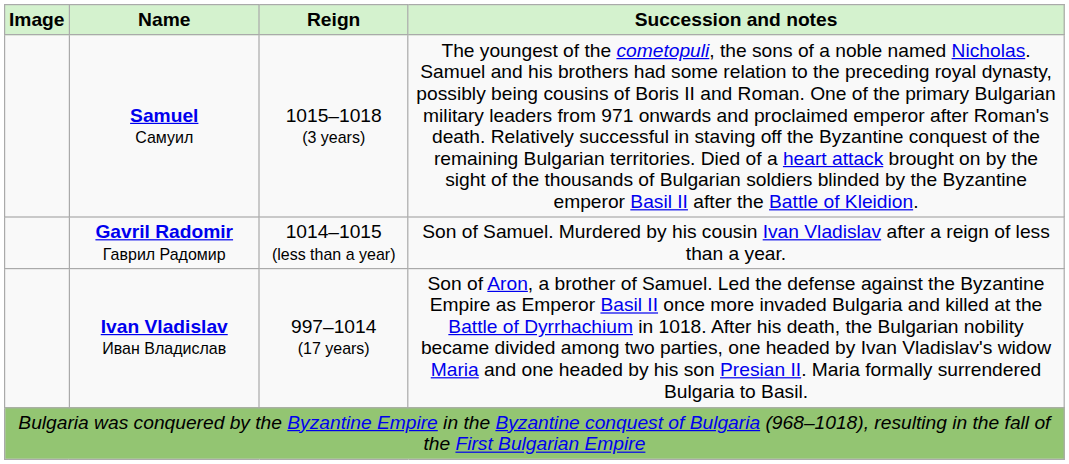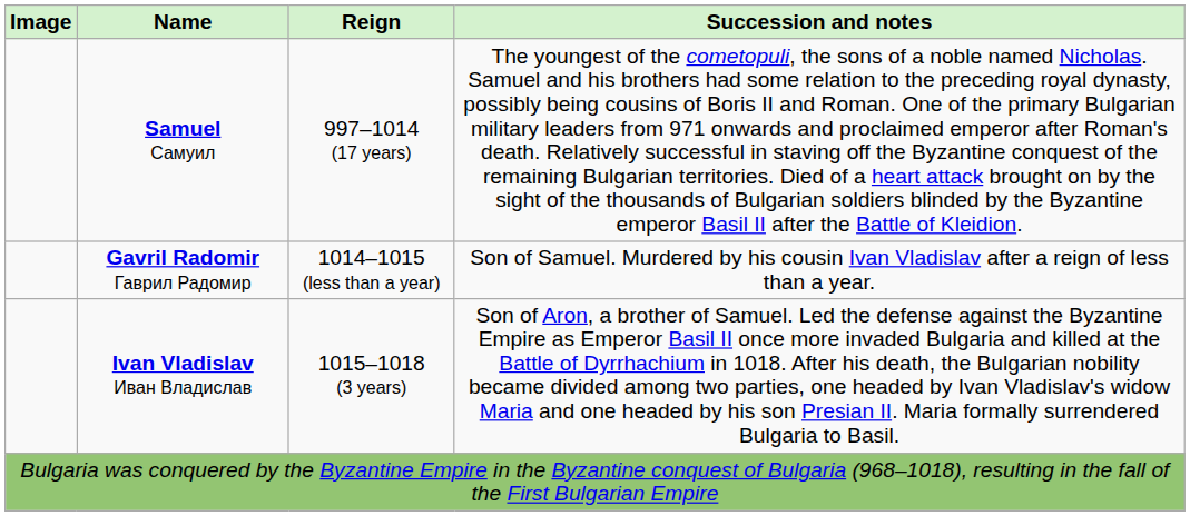 <table class="wikitable" style="width:100%; text-align:center;">
 <tr style="background:#D4F2CE;">
 <th style="background:#D4F2CE; width:6%;">Image</th>
 <th style="background:#D4F2CE; width:18%">Name</th>
 <th style="background:#D4F2CE; width:14%;">Reign</th>
 <th style="background:#D4F2CE; width:62%;">Succession and notes</th>
 </tr>
 <tr>
 <td></td>
 <td><strong><a href='#'>Samuel</a></strong><br><small>Самуил</small></td>
-<td>1015–1018<br><small>(3 years)</small></td>
+<td>997–1014<br><small>(17 years)</small></td>
 <td>The youngest of the <em><a href='#'>cometopuli</a></em>, the sons of a noble named <a href='#'>Nicholas</a>. Samuel and his brothers had some relation to the preceding royal dynasty, possibly being cousins of Boris II and Roman. One of the primary Bulgarian military leaders from 971 onwards and proclaimed emperor after Roman's death. Relatively successful in staving off the Byzantine conquest of the remaining Bulgarian territories. Died of a <a href='#'>heart attack</a> brought on by the sight of the thousands of Bulgarian soldiers blinded by the Byzantine emperor <a href='#'>Basil II</a> after the <a href='#'>Battle of Kleidion</a>.</td>
 </tr>
 <tr>
 <td></td>
 <td><strong><a href='#'>Gavril Radomir</a></strong><br><small>Гаврил Радомир</small></td>
 <td>1014–1015<br><small>(less than a year)</small></td>
 <td>Son of Samuel. Murdered by his cousin <a href='#'>Ivan Vladislav</a> after a reign of less than a year.</td>
 </tr>
 <tr>
 <td></td>
 <td><strong><a href='#'>Ivan Vladislav</a></strong><br><small>Иван Владислав</small></td>
-<td>997–1014<br><small>(17 years)</small></td>
+<td>1015–1018<br><small>(3 years)</small></td>
 <td>Son of <a href='#'>Aron</a>, a brother of Samuel. Led the defense against the Byzantine Empire as Emperor <a href='#'>Basil II</a> once more invaded Bulgaria and killed at the <a href='#'>Battle of Dyrrhachium</a> in 1018. After his death, the Bulgarian nobility became divided among two parties, one headed by Ivan Vladislav's widow <a href='#'>Maria</a> and one headed by his son <a href='#'>Presian II</a>. Maria formally surrendered Bulgaria to Basil.</td>
 </tr>
 <tr>
 <td colspan="4" style="background: #93C572; text-align: center;"><em>Bulgaria was conquered by the <a href='#'>Byzantine Empire</a> in the <a href='#'>Byzantine conquest of Bulgaria</a> (968–1018), resulting in the fall of the <a href='#'>First Bulgarian Empire</a></em></td>
 </tr>
 </table>
